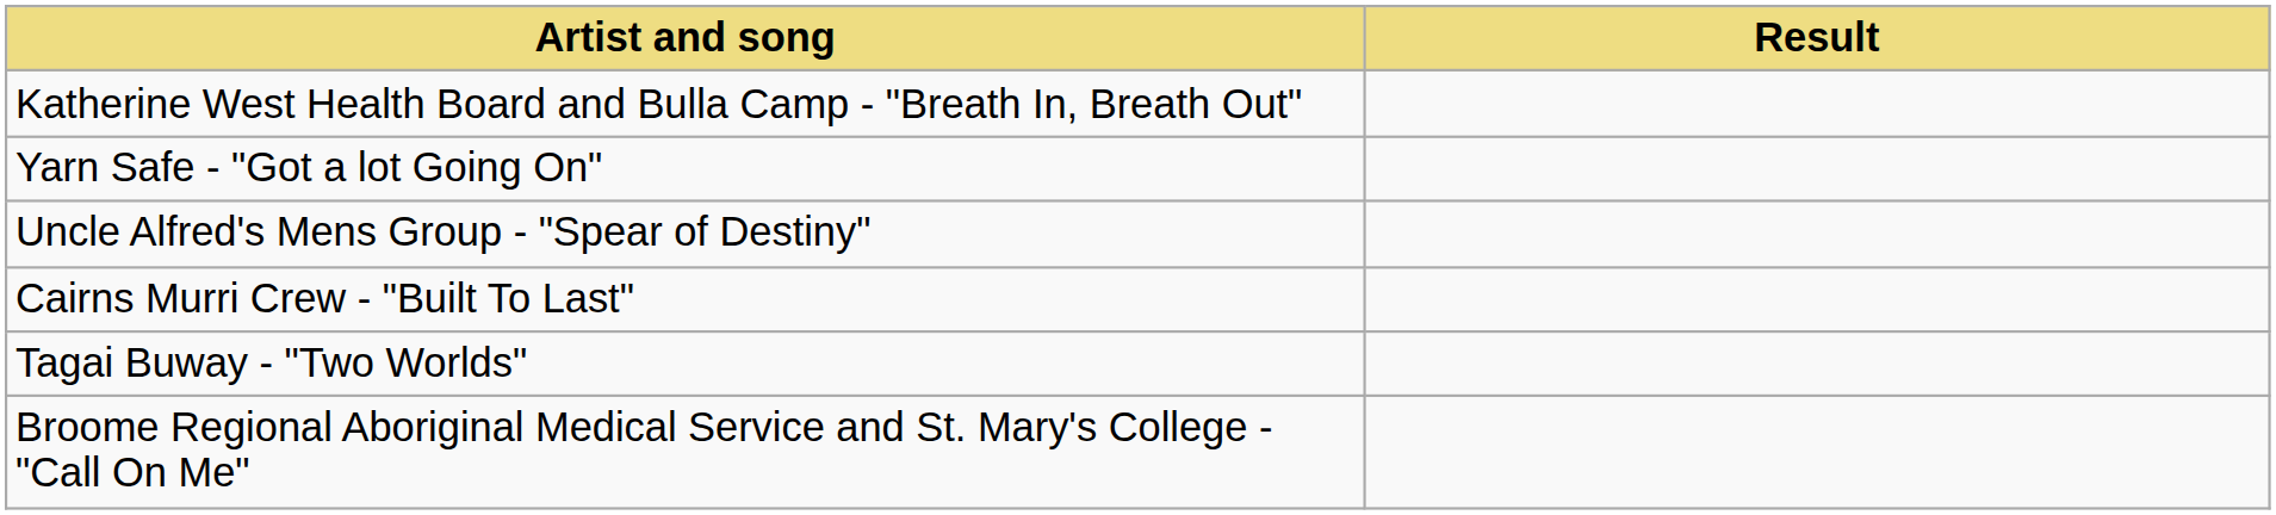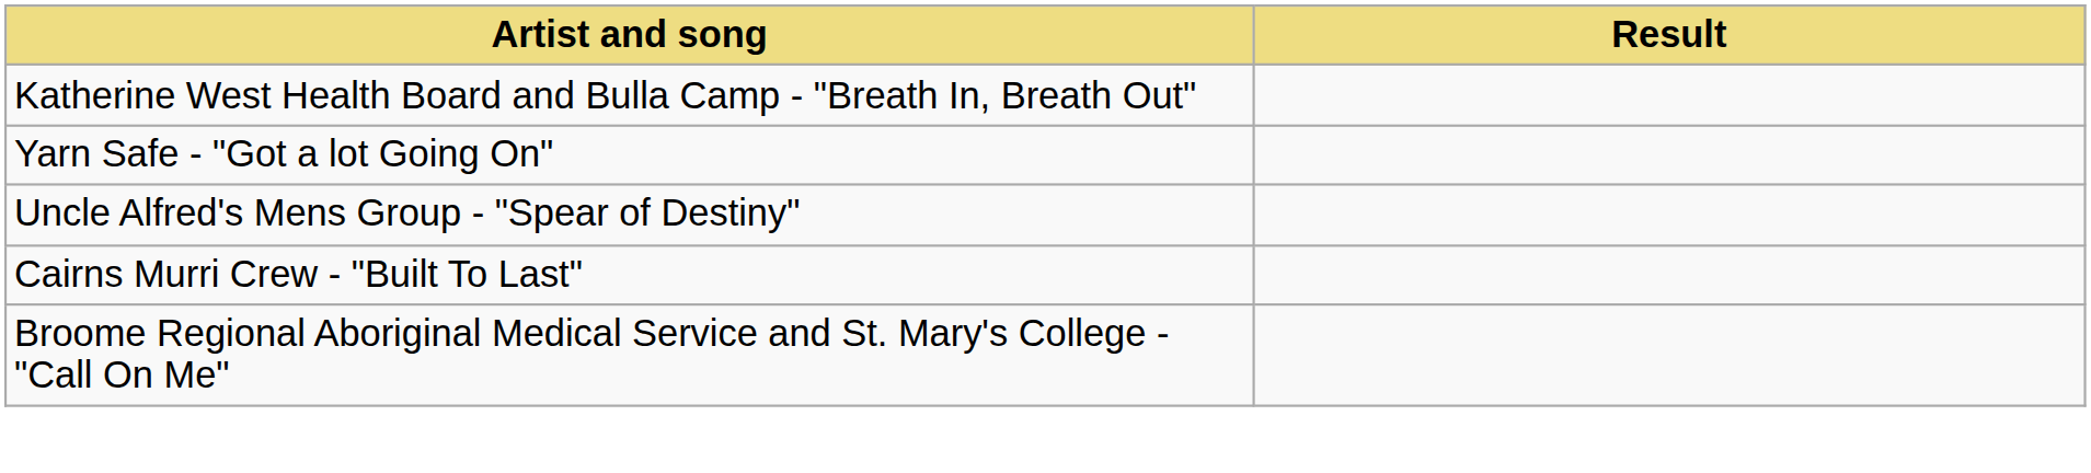 <table class="wikitable" width=100%>
 <tr>
 <th style="width:15%;background:#EEDD82;">Artist and song</th>
 <th style="width:10%;background:#EEDD82;">Result</th>
 </tr>
 <tr>
 <td>Katherine West Health Board and Bulla Camp - "Breath In, Breath Out"</td>
 <td></td>
 </tr>
 <tr>
 <td>Yarn Safe - "Got a lot Going On"</td>
 <td></td>
 </tr>
 <tr>
 <td>Uncle Alfred's Mens Group - "Spear of Destiny"</td>
 <td></td>
 </tr>
 <tr>
 <td>Cairns Murri Crew - "Built To Last"</td>
 <td></td>
 </tr>
 <tr>
-<td>Tagai Buway - "Two Worlds"</td>
-<td></td>
-</tr>
-<tr>
 <td>Broome Regional Aboriginal Medical Service and St. Mary's College - "Call On Me"</td>
 <td></td>
 </tr>
 </table>
